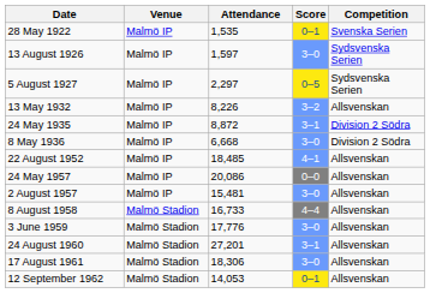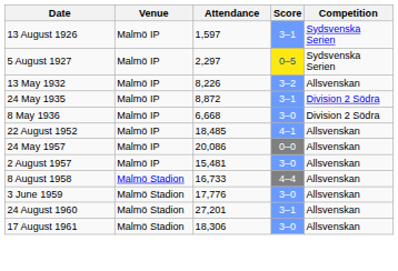 <table class="wikitable" style="font-size:90%">
 <tr>
 <th width=150>Date</th>
 <th width=105>Venue</th>
 <th width=105>Attendance</th>
 <th width=35>Score</th>
 <th width=120>Competition</th>
 </tr>
 <tr>
-<td>28 May 1922</td>
-<td><a href='#'>Malmö IP</a></td>
-<td>1,535</td>
-<td style="text-align:center; background:#FDE910; color:#205090;">0–1</td>
-<td><a href='#'>Svenska Serien</a></td>
-</tr>
-<tr>
 <td>13 August 1926</td>
 <td>Malmö IP</td>
 <td>1,597</td>
-<td style="text-align:center; background:#6A9AFC; color:white;">3–0</td>
+<td style="text-align:center; background:#6A9AFC; color:white;">3–1</td>
 <td><a href='#'>Sydsvenska Serien</a></td>
 </tr>
 <tr>
 <td>5 August 1927</td>
 <td>Malmö IP</td>
 <td>2,297</td>
 <td style="text-align:center; background:#FDE910; color:#205090;">0–5</td>
 <td>Sydsvenska Serien</td>
 </tr>
 <tr>
 <td>13 May 1932</td>
 <td>Malmö IP</td>
 <td>8,226</td>
 <td style="text-align:center; background:#6A9AFC; color:white;">3–2</td>
 <td>Allsvenskan</td>
 </tr>
 <tr>
 <td>24 May 1935</td>
 <td>Malmö IP</td>
 <td>8,872</td>
 <td style="text-align:center; background:#6A9AFC; color:white;">3–1</td>
 <td><a href='#'>Division 2 Södra</a></td>
 </tr>
 <tr>
 <td>8 May 1936</td>
 <td>Malmö IP</td>
 <td>6,668</td>
 <td style="text-align:center; background:#6A9AFC; color:white;">3–0</td>
 <td>Division 2 Södra</td>
 </tr>
 <tr>
 <td>22 August 1952</td>
 <td>Malmö IP</td>
 <td>18,485</td>
 <td style="text-align:center; background:#6A9AFC; color:white;">4–1</td>
 <td>Allsvenskan</td>
 </tr>
 <tr>
 <td>24 May 1957</td>
 <td>Malmö IP</td>
 <td>20,086</td>
 <td style="text-align:center; background:#808080; color:white;">0–0</td>
 <td>Allsvenskan</td>
 </tr>
 <tr>
 <td>2 August 1957</td>
 <td>Malmö IP</td>
 <td>15,481</td>
 <td style="text-align:center; background:#6A9AFC; color:white;">3–0</td>
 <td>Allsvenskan</td>
 </tr>
 <tr>
 <td>8 August 1958</td>
 <td><a href='#'>Malmö Stadion</a></td>
 <td>16,733</td>
 <td style="text-align:center; background:#808080; color:white;">4–4</td>
 <td>Allsvenskan</td>
 </tr>
 <tr>
 <td>3 June 1959</td>
 <td>Malmö Stadion</td>
 <td>17,776</td>
 <td style="text-align:center; background:#6A9AFC; color:white;">3–0</td>
 <td>Allsvenskan</td>
 </tr>
 <tr>
 <td>24 August 1960</td>
 <td>Malmö Stadion</td>
 <td>27,201</td>
 <td style="text-align:center; background:#6A9AFC; color:white;">3–1</td>
 <td>Allsvenskan</td>
 </tr>
 <tr>
 <td>17 August 1961</td>
 <td>Malmö Stadion</td>
 <td>18,306</td>
 <td style="text-align:center; background:#6A9AFC; color:white;">3–0</td>
 <td>Allsvenskan</td>
 </tr>
-<tr>
-<td>12 September 1962</td>
-<td>Malmö Stadion</td>
-<td>14,053</td>
-<td style="text-align:center; background:#FDE910; color:#205090;">0–1</td>
-<td>Allsvenskan</td>
-</tr>
 </table>
